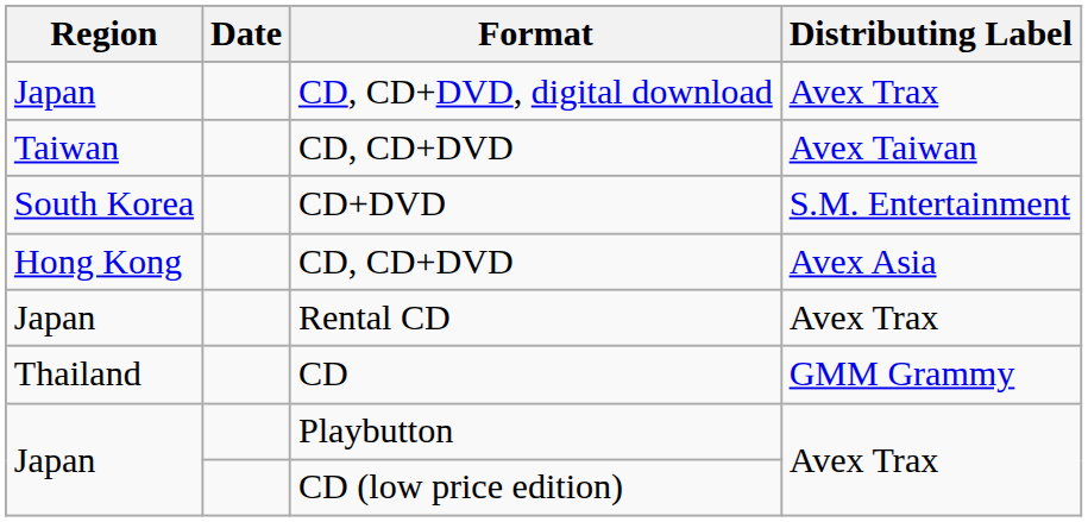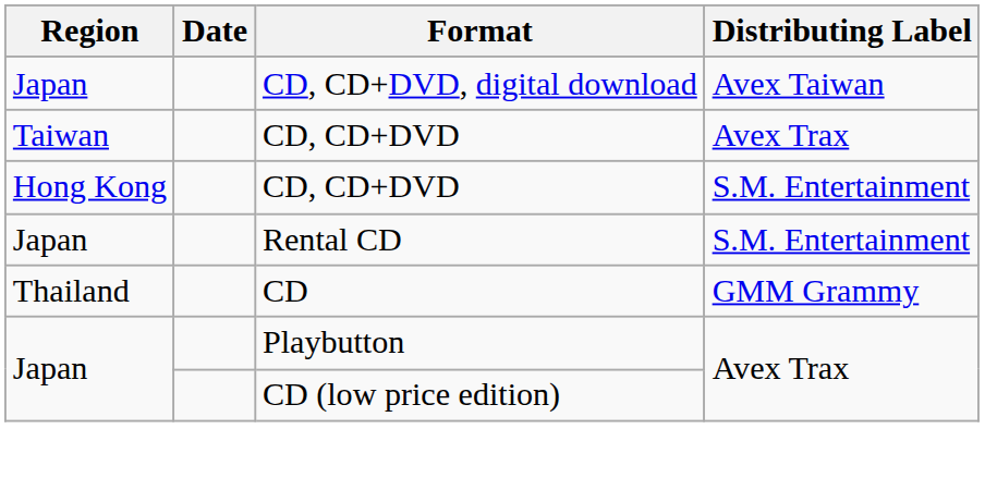 <table class="wikitable">
 <tr>
 <th>Region</th>
 <th>Date</th>
 <th>Format</th>
 <th>Distributing Label</th>
 </tr>
 <tr>
 <td rowspan="1"><a href='#'>Japan</a></td>
 <td></td>
 <td><a href='#'>CD</a>, CD+<a href='#'>DVD</a>, <a href='#'>digital download</a></td>
-<td><a href='#'>Avex Trax</a></td>
+<td><a href='#'>Avex Taiwan</a></td>
 </tr>
 <tr>
 <td rowspan="1"><a href='#'>Taiwan</a></td>
 <td></td>
 <td>CD, CD+DVD</td>
-<td><a href='#'>Avex Taiwan</a></td>
-</tr>
-<tr>
-<td rowspan="1"><a href='#'>South Korea</a></td>
-<td></td>
-<td>CD+DVD</td>
-<td><a href='#'>S.M. Entertainment</a></td>
+<td><a href='#'>Avex Trax</a></td>
 </tr>
 <tr>
 <td rowspan="1"><a href='#'>Hong Kong</a></td>
 <td></td>
 <td>CD, CD+DVD</td>
-<td><a href='#'>Avex Asia</a></td>
+<td><a href='#'>S.M. Entertainment</a></td>
 </tr>
 <tr>
 <td rowspan="1">Japan</td>
 <td></td>
 <td>Rental CD</td>
-<td rowspan="1">Avex Trax</td>
+<td><a href='#'>S.M. Entertainment</a></td>
 </tr>
 <tr>
 <td rowspan="1">Thailand</td>
 <td></td>
 <td>CD</td>
 <td rowspan="1"><a href='#'>GMM Grammy</a></td>
 </tr>
 <tr>
 <td rowspan="2">Japan</td>
 <td></td>
 <td>Playbutton</td>
 <td rowspan="2">Avex Trax</td>
 </tr>
 <tr =>
 <td></td>
 <td>CD (low price edition)</td>
 </tr>
 </table>
